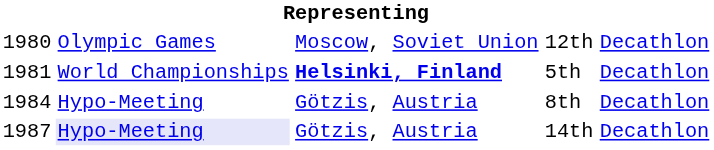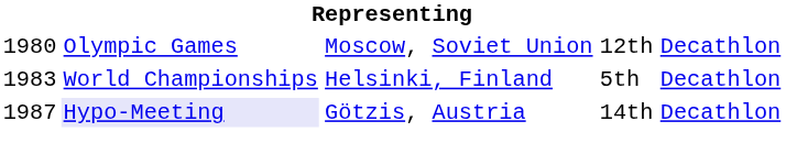 <table>
 <tr>
 <th colspan="5">Representing </th>
 </tr>
 <tr>
 <td>1980</td>
 <td><a href='#'>Olympic Games</a></td>
 <td><a href='#'>Moscow</a>, <a href='#'>Soviet Union</a></td>
 <td>12th</td>
 <td><a href='#'>Decathlon</a></td>
 </tr>
 <tr>
-<td>1981</td>
+<td>1983</td>
 <td><a href='#'>World Championships</a></td>
-<td><strong><a href='#'>Helsinki, Finland</a></strong></td>
+<td><a href='#'>Helsinki, Finland</a></td>
 <td>5th</td>
-<td><a href='#'>Decathlon</a></td>
-</tr>
-<tr>
-<td>1984</td>
-<td><a href='#'>Hypo-Meeting</a></td>
-<td><a href='#'>Götzis</a>, <a href='#'>Austria</a></td>
-<td>8th</td>
 <td><a href='#'>Decathlon</a></td>
 </tr>
 <tr>
 <td>1987</td>
 <td style="background: lavender;"><a href='#'>Hypo-Meeting</a></td>
 <td><a href='#'>Götzis</a>, <a href='#'>Austria</a></td>
 <td>14th</td>
 <td><a href='#'>Decathlon</a></td>
 </tr>
 </table>
